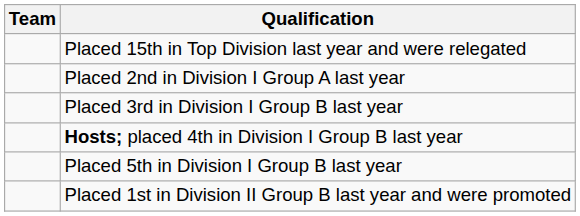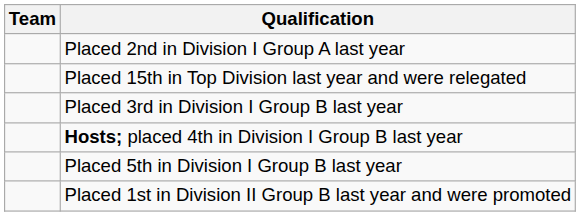 <table class="wikitable">
 <tr>
 <th>Team</th>
 <th>Qualification</th>
 </tr>
 <tr>
 <td></td>
-<td>Placed 15th in Top Division last year and were relegated</td>
+<td>Placed 2nd in Division I Group A last year</td>
 </tr>
 <tr>
 <td></td>
-<td>Placed 2nd in Division I Group A last year</td>
+<td>Placed 15th in Top Division last year and were relegated</td>
 </tr>
 <tr>
 <td></td>
 <td>Placed 3rd in Division I Group B last year</td>
 </tr>
 <tr>
 <td></td>
 <td><strong>Hosts;</strong> placed 4th in Division I Group B last year</td>
 </tr>
 <tr>
 <td></td>
 <td>Placed 5th in Division I Group B last year</td>
 </tr>
 <tr>
 <td></td>
 <td>Placed 1st in Division II Group B last year and were promoted</td>
 </tr>
 </table>
